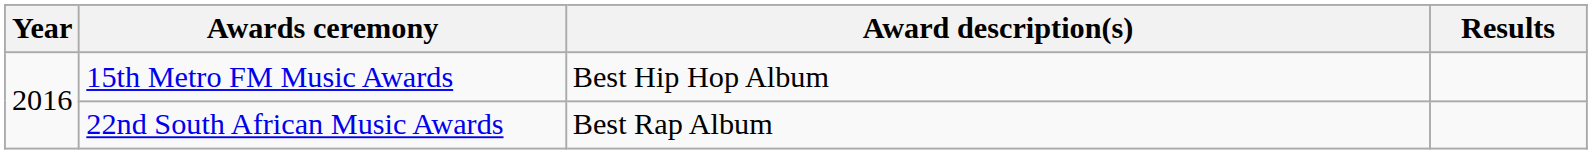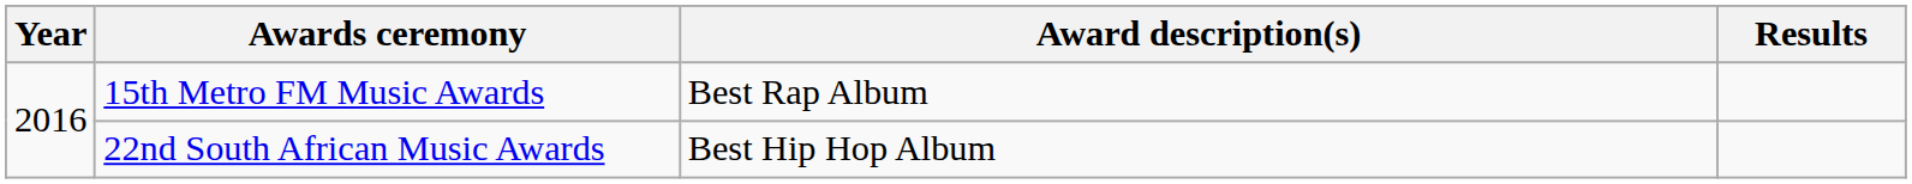 <table class="wikitable">
 <tr>
 <th>Year</th>
 <th width="250">Awards ceremony</th>
 <th width="450">Award description(s)</th>
 <th width="75">Results</th>
 </tr>
 <tr>
 <td rowspan="2">2016</td>
 <td><a href='#'>15th Metro FM Music Awards</a></td>
-<td>Best Hip Hop Album </td>
+<td>Best Rap Album </td>
 <td></td>
 </tr>
 <tr>
 <td><a href='#'>22nd South African Music Awards</a></td>
-<td>Best Rap Album </td>
+<td>Best Hip Hop Album </td>
 <td></td>
 </tr>
 </table>
